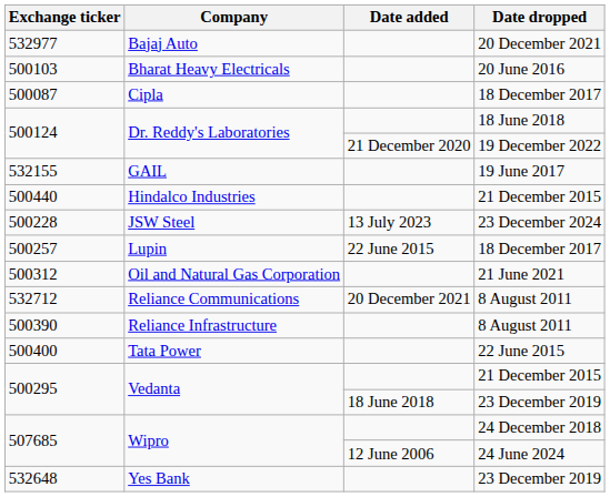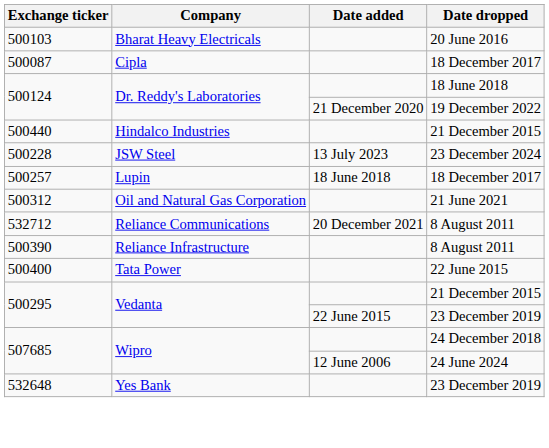 <table class="wikitable sortable">
 <tr>
 <th>Exchange ticker</th>
 <th>Company</th>
 <th>Date added</th>
 <th>Date dropped</th>
-</tr>
-<tr>
-<td>532977</td>
-<td><a href='#'>Bajaj Auto</a></td>
-<td></td>
-<td>20 December 2021</td>
 </tr>
 <tr>
 <td>500103</td>
 <td><a href='#'>Bharat Heavy Electricals</a></td>
 <td></td>
 <td>20 June 2016</td>
 </tr>
 <tr>
 <td>500087</td>
 <td><a href='#'>Cipla</a></td>
 <td></td>
 <td>18 December 2017</td>
 </tr>
 <tr>
 <td rowspan="2">500124</td>
 <td rowspan="2"><a href='#'>Dr. Reddy's Laboratories</a></td>
 <td></td>
 <td>18 June 2018</td>
 </tr>
 <tr>
 <td>21 December 2020</td>
 <td>19 December 2022</td>
 </tr>
 <tr>
-<td>532155</td>
-<td><a href='#'>GAIL</a></td>
-<td></td>
-<td>19 June 2017</td>
-</tr>
-<tr>
 <td>500440</td>
 <td><a href='#'>Hindalco Industries</a></td>
 <td></td>
 <td>21 December 2015</td>
 </tr>
 <tr>
 <td>500228</td>
 <td><a href='#'>JSW Steel</a></td>
 <td>13 July 2023</td>
 <td>23 December 2024</td>
 </tr>
 <tr>
 <td>500257</td>
 <td><a href='#'>Lupin</a></td>
-<td>22 June 2015</td>
+<td>18 June 2018</td>
 <td>18 December 2017</td>
 </tr>
 <tr>
 <td>500312</td>
 <td><a href='#'>Oil and Natural Gas Corporation</a></td>
 <td></td>
 <td>21 June 2021</td>
 </tr>
 <tr>
 <td>532712</td>
 <td><a href='#'>Reliance Communications</a></td>
 <td>20 December 2021</td>
 <td>8 August 2011</td>
 </tr>
 <tr>
 <td>500390</td>
 <td><a href='#'>Reliance Infrastructure</a></td>
 <td></td>
 <td>8 August 2011</td>
 </tr>
 <tr>
 <td>500400</td>
 <td><a href='#'>Tata Power</a></td>
 <td></td>
 <td>22 June 2015</td>
 </tr>
 <tr>
 <td rowspan="2">500295</td>
 <td rowspan="2"><a href='#'>Vedanta</a></td>
 <td></td>
 <td>21 December 2015</td>
 </tr>
 <tr>
-<td>18 June 2018</td>
+<td>22 June 2015</td>
 <td>23 December 2019</td>
 </tr>
 <tr>
 <td rowspan="2">507685</td>
 <td rowspan="2"><a href='#'>Wipro</a></td>
 <td></td>
 <td>24 December 2018</td>
 </tr>
 <tr>
 <td>12 June 2006</td>
 <td>24 June 2024</td>
 </tr>
 <tr>
 <td>532648</td>
 <td><a href='#'>Yes Bank</a></td>
 <td></td>
 <td>23 December 2019</td>
 </tr>
 </table>
